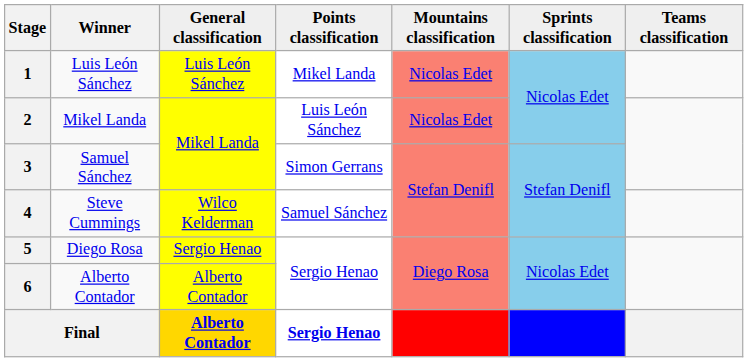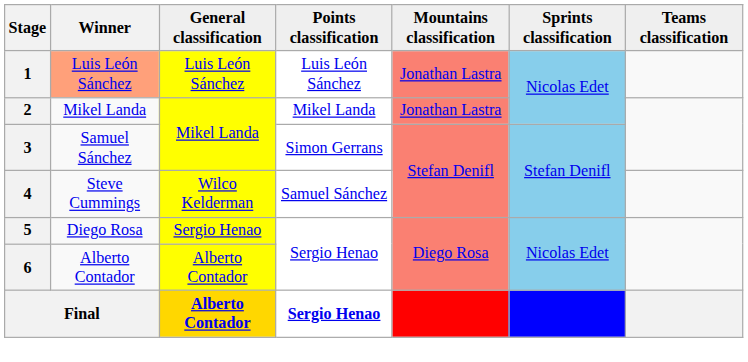 <table class="wikitable" style="text-align: center; font-size:smaller;">
 <tr>
 <th width="1%">Stage</th>
 <th width="14%">Winner</th>
 <th style="background:#EFEFEF;" width="15%">General classification<br></th>
 <th style="background:#EFEFEF;" width="15%">Points classification<br></th>
 <th style="background:#EFEFEF;" width="15%">Mountains classification<br></th>
 <th style="background:#EFEFEF;" width="15%">Sprints classification<br></th>
 <th style="background:#EFEFEF;" width="15%">Teams classification</th>
 </tr>
 <tr>
 <th scope=row>1</th>
-<td><a href='#'>Luis León Sánchez</a></td>
+<td style="background: lightsalmon;"><a href='#'>Luis León Sánchez</a></td>
 <td style="background-color:yellow;"><a href='#'>Luis León Sánchez</a></td>
-<td style="background-color:white;"><a href='#'>Mikel Landa</a></td>
-<td style="background-color:salmon;"><a href='#'>Nicolas Edet</a></td>
+<td style="background-color:white;"><a href='#'>Luis León Sánchez</a></td>
+<td style="background-color:salmon;"><a href='#'>Jonathan Lastra</a></td>
 <td style="background-color:skyblue;" rowspan=2><a href='#'>Nicolas Edet</a></td>
 <td style="background-color:offwhite;"></td>
 </tr>
 <tr>
 <th scope=row>2</th>
 <td><a href='#'>Mikel Landa</a></td>
 <td style="background-color:yellow;" rowspan=2><a href='#'>Mikel Landa</a></td>
-<td style="background-color:white;"><a href='#'>Luis León Sánchez</a></td>
-<td style="background-color:salmon;"><a href='#'>Nicolas Edet</a></td>
+<td style="background-color:white;"><a href='#'>Mikel Landa</a></td>
+<td style="background-color:salmon;"><a href='#'>Jonathan Lastra</a></td>
 <td style="background-color:offwhite;" rowspan=2></td>
 </tr>
 <tr>
 <th scope=row>3</th>
 <td><a href='#'>Samuel Sánchez</a></td>
 <td style="background-color:white;"><a href='#'>Simon Gerrans</a></td>
 <td style="background-color:salmon;" rowspan=2><a href='#'>Stefan Denifl</a></td>
 <td style="background-color:skyblue;" rowspan=2><a href='#'>Stefan Denifl</a></td>
 </tr>
 <tr>
 <th scope=row>4</th>
 <td><a href='#'>Steve Cummings</a></td>
 <td style="background-color:yellow;"><a href='#'>Wilco Kelderman</a></td>
 <td style="background-color:white;"><a href='#'>Samuel Sánchez</a></td>
 <td style="background-color:offwhite;"></td>
 </tr>
 <tr>
 <th scope=row>5</th>
 <td><a href='#'>Diego Rosa</a></td>
 <td style="background-color:yellow;"><a href='#'>Sergio Henao</a></td>
 <td style="background-color:white;" rowspan=2><a href='#'>Sergio Henao</a></td>
 <td style="background-color:salmon;" rowspan=2><a href='#'>Diego Rosa</a></td>
 <td style="background-color:skyblue;" rowspan=2><a href='#'>Nicolas Edet</a></td>
 <td style="background-color:offwhite;" rowspan=2></td>
 </tr>
 <tr>
 <th scope=row>6</th>
 <td><a href='#'>Alberto Contador</a></td>
 <td style="background-color:yellow;"><a href='#'>Alberto Contador</a></td>
 </tr>
 <tr>
 <th scope=row colspan="2"><strong>Final</strong><br></th>
 <th style="background-color:gold;"><a href='#'>Alberto Contador</a></th>
 <th style="background-color:white;"><a href='#'>Sergio Henao</a></th>
 <th style="background-color:red;"></th>
 <th style="background-color:blue;"></th>
 <th style="background-color:offwhite;"></th>
 </tr>
 </table>
